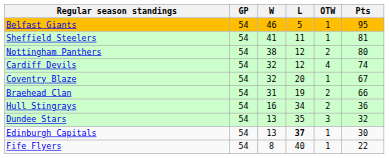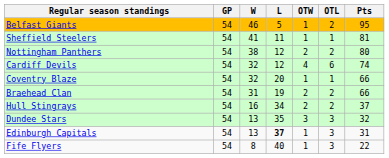 <table class="wikitable">
 <tr>
 <th style="width:40%;">Regular season standings</th>
 <th style="width:5%;">GP</th>
 <th style="width:5%;">W</th>
 <th style="width:5%;">L</th>
 <th style="width:5%;">OTW</th>
+<th style="width:5%;">OTL</th>
 <th style="width:7.5%;">Pts</th>
 </tr>
 <tr style="text-align:center; background:#ffbf00;">
 <td align=left><a href='#'>Belfast Giants</a></td>
 <td>54</td>
 <td>46</td>
 <td>5</td>
 <td>1</td>
+<td>2</td>
 <td>95</td>
 </tr>
 <tr style="text-align:center; background:#cfc;">
 <td align=left><a href='#'>Sheffield Steelers</a></td>
 <td>54</td>
 <td>41</td>
 <td>11</td>
+<td>1</td>
 <td>1</td>
 <td>81</td>
 </tr>
 <tr style="text-align:center; background:#cfc;">
 <td align=left><a href='#'>Nottingham Panthers</a></td>
 <td>54</td>
 <td>38</td>
 <td>12</td>
 <td>2</td>
+<td>2</td>
 <td>80</td>
 </tr>
 <tr style="text-align:center; background:#cfc;">
 <td align=left><a href='#'>Cardiff Devils</a></td>
 <td>54</td>
 <td>32</td>
 <td>12</td>
 <td>4</td>
+<td>6</td>
 <td>74</td>
 </tr>
 <tr style="text-align:center; background:#cfc;">
 <td align=left><a href='#'>Coventry Blaze</a></td>
 <td>54</td>
 <td>32</td>
 <td>20</td>
 <td>1</td>
-<td>67</td>
+<td>1</td>
+<td>66</td>
 </tr>
 <tr style="text-align:center; background:#cfc;">
 <td align=left><a href='#'>Braehead Clan</a></td>
 <td>54</td>
 <td>31</td>
 <td>19</td>
+<td>2</td>
 <td>2</td>
 <td>66</td>
 </tr>
 <tr style="text-align:center; background:#cfc;">
 <td align=left><a href='#'>Hull Stingrays</a></td>
 <td>54</td>
 <td>16</td>
 <td>34</td>
 <td>2</td>
-<td>36</td>
+<td>2</td>
+<td>37</td>
 </tr>
 <tr style="text-align:center; background:#cfc;">
 <td align=left><a href='#'>Dundee Stars</a></td>
 <td>54</td>
 <td>13</td>
 <td>35</td>
+<td>3</td>
 <td>3</td>
 <td>32</td>
 </tr>
 <tr align=center>
 <td align=left><a href='#'>Edinburgh Capitals</a></td>
 <td>54</td>
 <td>13</td>
 <td><strong>37</strong></td>
 <td>1</td>
-<td>30</td>
+<td>3</td>
+<td>31</td>
 </tr>
 <tr align=center>
 <td align=left><a href='#'>Fife Flyers</a></td>
 <td>54</td>
 <td>8</td>
 <td>40</td>
 <td>1</td>
+<td>3</td>
 <td>22</td>
 </tr>
 </table>
